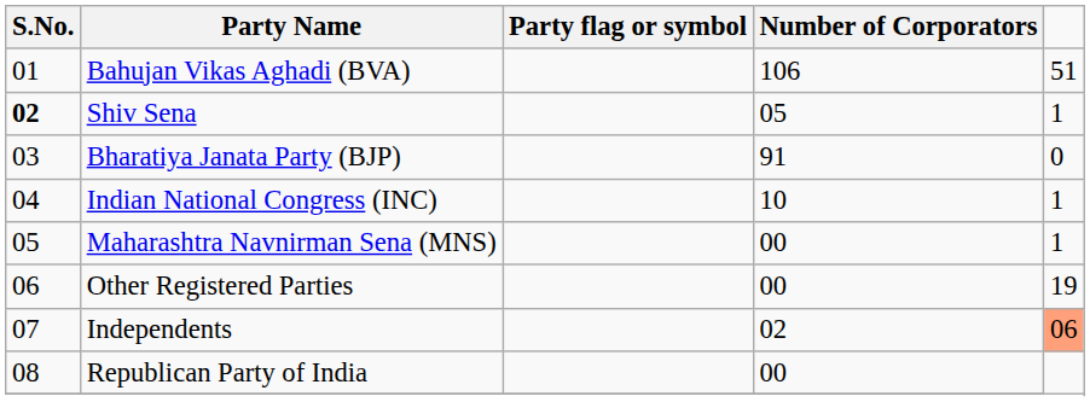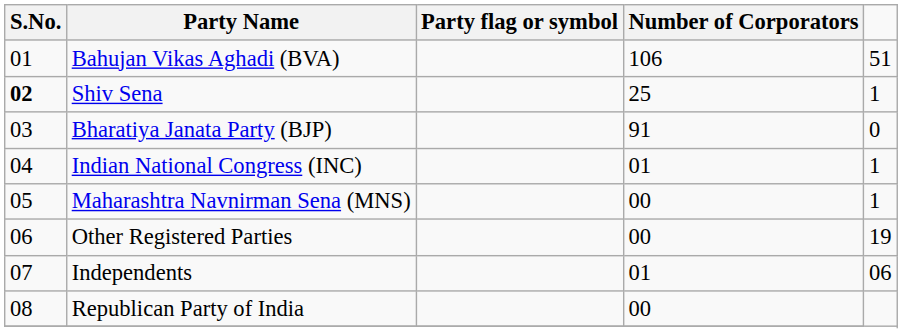 <table class="sortable wikitable">
 <tr>
 <th>S.No.</th>
 <th>Party Name</th>
 <th>Party flag or symbol</th>
 <th>Number of Corporators</th>
 </tr>
 <tr>
 <td>01</td>
 <td><a href='#'>Bahujan Vikas Aghadi</a> (BVA)</td>
 <td></td>
 <td>106</td>
 <td> 51</td>
 </tr>
 <tr>
 <td><strong>02</strong></td>
 <td><a href='#'>Shiv Sena</a></td>
 <td></td>
-<td>05</td>
+<td>25</td>
 <td> 1</td>
 </tr>
 <tr>
 <td>03</td>
 <td><a href='#'>Bharatiya Janata Party</a> (BJP)</td>
 <td></td>
 <td>91</td>
 <td> 0</td>
 </tr>
 <tr>
 <td>04</td>
 <td><a href='#'>Indian National Congress</a> (INC)</td>
 <td></td>
-<td>10</td>
+<td>01</td>
 <td> 1</td>
 </tr>
 <tr>
 <td>05</td>
 <td><a href='#'>Maharashtra Navnirman Sena</a> (MNS)</td>
 <td></td>
 <td>00</td>
 <td> 1</td>
 </tr>
 <tr>
 <td>06</td>
 <td>Other Registered Parties</td>
 <td></td>
 <td>00</td>
 <td> 19</td>
 </tr>
 <tr>
 <td>07</td>
 <td>Independents</td>
 <td></td>
-<td>02</td>
-<td style="background: lightsalmon;"> 06</td>
+<td>01</td>
+<td> 06</td>
 </tr>
 <tr>
 <td>08</td>
 <td>Republican Party of India</td>
 <td></td>
 <td>00</td>
 </tr>
 <tr>
 </tr>
 </table>
